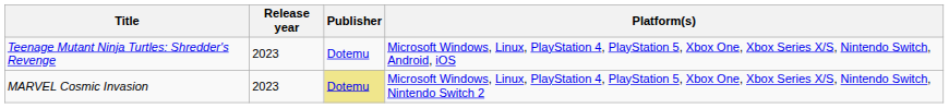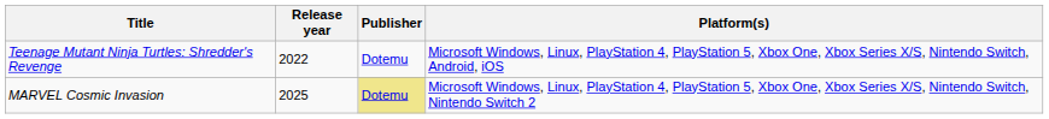 <table class="wikitable">
 <tr>
 <th>Title</th>
 <th>Release year</th>
 <th>Publisher</th>
 <th>Platform(s)</th>
 </tr>
 <tr>
 <td><em><a href='#'>Teenage Mutant Ninja Turtles: Shredder's Revenge</a></em></td>
-<td>2023</td>
+<td>2022</td>
 <td><a href='#'>Dotemu</a></td>
 <td><a href='#'>Microsoft Windows</a>, <a href='#'>Linux</a>, <a href='#'>PlayStation 4</a>, <a href='#'>PlayStation 5</a>, <a href='#'>Xbox One</a>, <a href='#'>Xbox Series X/S</a>, <a href='#'>Nintendo Switch</a>, <a href='#'>Android</a>, <a href='#'>iOS</a></td>
 </tr>
 <tr>
 <td><em>MARVEL Cosmic Invasion</em></td>
-<td>2023</td>
+<td>2025</td>
 <td style="background: khaki;"><a href='#'>Dotemu</a></td>
 <td><a href='#'>Microsoft Windows</a>, <a href='#'>Linux</a>, <a href='#'>PlayStation 4</a>, <a href='#'>PlayStation 5</a>, <a href='#'>Xbox One</a>, <a href='#'>Xbox Series X/S</a>, <a href='#'>Nintendo Switch</a>, <a href='#'>Nintendo Switch 2</a></td>
 </tr>
 </table>
